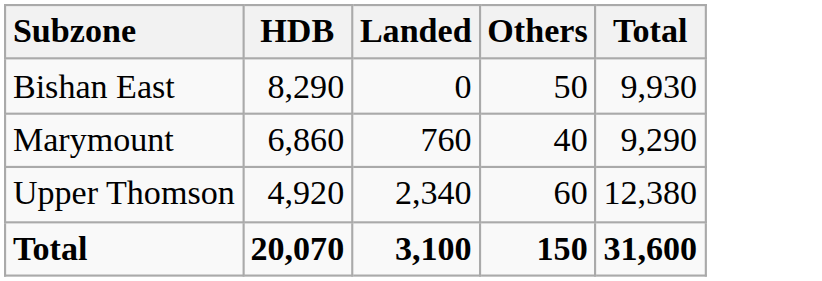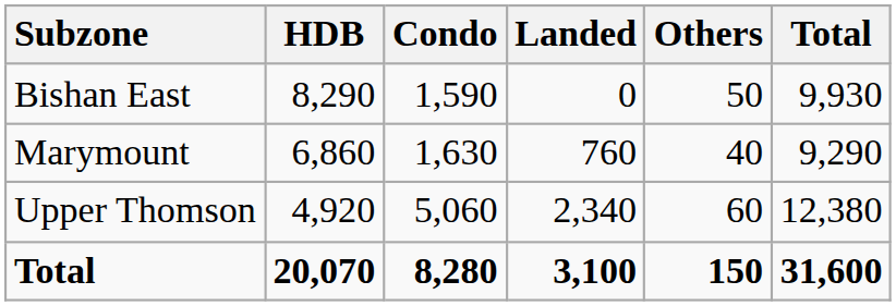 <table class="wikitable sortable mw-collapsible" style="text-align: right">
 <tr class="static-row-header" style="vertical-align: bottom">
 <th scope="col" style="text-align: left">Subzone</th>
 <th scope="col" style="text-align: center">HDB</th>
+<th scope="col" style="text-align: center">Condo</th>
 <th scope="col" style="text-align: center">Landed</th>
 <th scope="col" style="text-align: center">Others</th>
 <th scope="col" style="text-align: center">Total</th>
 </tr>
 <tr>
 <td style="text-align: left">Bishan East</td>
 <td>8,290</td>
+<td>1,590</td>
 <td>0</td>
 <td>50</td>
 <td>9,930</td>
 </tr>
 <tr>
 <td style="text-align: left">Marymount</td>
 <td>6,860</td>
+<td>1,630</td>
 <td>760</td>
 <td>40</td>
 <td>9,290</td>
 </tr>
 <tr>
 <td style="text-align: left">Upper Thomson</td>
 <td>4,920</td>
+<td>5,060</td>
 <td>2,340</td>
 <td>60</td>
 <td>12,380</td>
 </tr>
 <tr>
 <td style="text-align: left"><strong>Total</strong></td>
 <td><strong>20,070</strong></td>
+<td><strong>8,280</strong></td>
 <td><strong>3,100</strong></td>
 <td><strong>150</strong></td>
 <td><strong>31,600</strong></td>
 </tr>
 </table>
